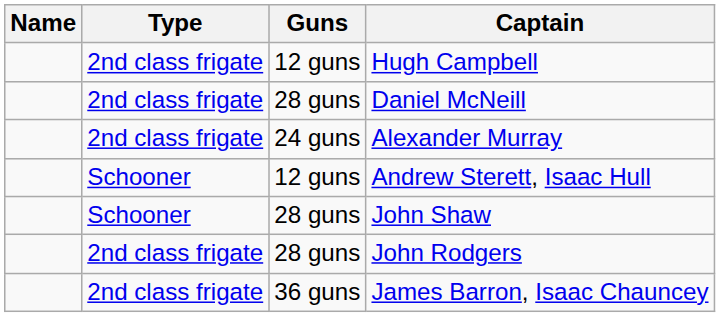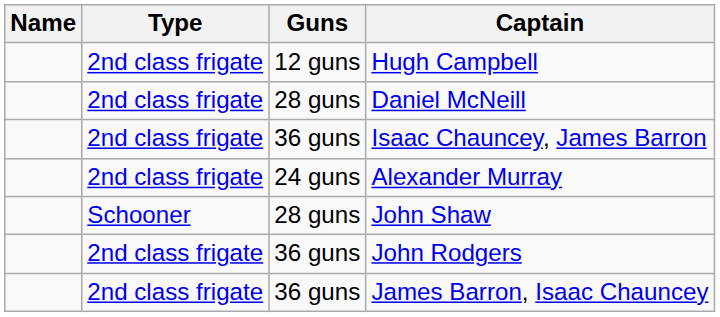 <table class="wikitable sortable">
 <tr>
 <th>Name</th>
 <th>Type</th>
 <th>Guns</th>
 <th>Captain</th>
 </tr>
 <tr>
 <td> </td>
 <td><a href='#'>2nd class frigate</a></td>
 <td>12 guns </td>
 <td><a href='#'>Hugh Campbell</a></td>
 </tr>
 <tr>
 <td> </td>
 <td><a href='#'>2nd class frigate</a></td>
 <td>28 guns </td>
 <td><a href='#'>Daniel McNeill</a></td>
 </tr>
 <tr>
 <td> </td>
 <td><a href='#'>2nd class frigate</a></td>
-<td>24 guns </td>
-<td><a href='#'>Alexander Murray</a></td>
+<td>36 guns </td>
+<td><a href='#'>Isaac Chauncey</a>, <a href='#'>James Barron</a></td>
 </tr>
 <tr>
 <td> </td>
-<td><a href='#'>Schooner</a></td>
-<td>12 guns </td>
-<td><a href='#'>Andrew Sterett</a>, <a href='#'>Isaac Hull</a></td>
+<td><a href='#'>2nd class frigate</a></td>
+<td>24 guns </td>
+<td><a href='#'>Alexander Murray</a></td>
 </tr>
 <tr>
 <td> </td>
 <td><a href='#'>Schooner</a></td>
 <td>28 guns </td>
 <td><a href='#'>John Shaw</a></td>
 </tr>
 <tr>
 <td> </td>
 <td><a href='#'>2nd class frigate</a></td>
-<td>28 guns </td>
+<td>36 guns </td>
 <td><a href='#'>John Rodgers</a></td>
 </tr>
 <tr>
 <td> </td>
 <td><a href='#'>2nd class frigate</a></td>
 <td>36 guns </td>
 <td><a href='#'>James Barron</a>, <a href='#'>Isaac Chauncey</a></td>
 </tr>
 </table>
